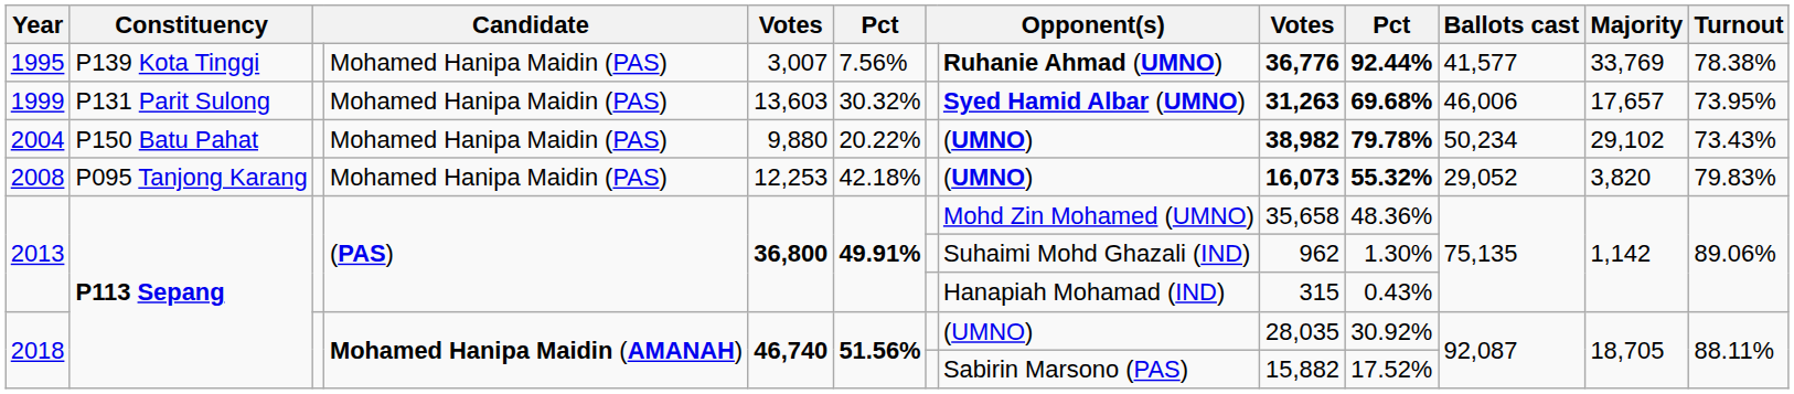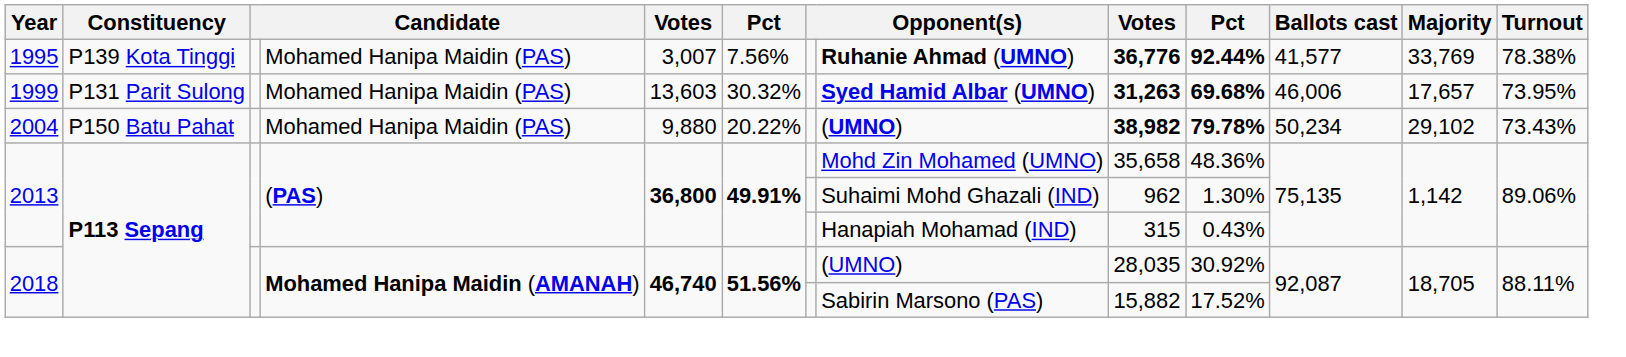 <table class="wikitable" style="margin:0.5em ; font-size:95%">
 <tr>
 <th>Year</th>
 <th>Constituency</th>
 <th colspan=2>Candidate</th>
 <th>Votes</th>
 <th>Pct</th>
 <th colspan=2>Opponent(s)</th>
 <th>Votes</th>
 <th>Pct</th>
 <th>Ballots cast</th>
 <th>Majority</th>
 <th>Turnout</th>
 </tr>
 <tr>
 <td><a href='#'>1995</a></td>
 <td>P139 <a href='#'>Kota Tinggi</a></td>
 <td></td>
 <td>Mohamed Hanipa Maidin (<a href='#'>PAS</a>)</td>
 <td align="right">3,007</td>
 <td>7.56%</td>
 <td></td>
 <td><strong>Ruhanie Ahmad</strong> (<a href='#'><strong>UMNO</strong></a>)</td>
 <td align="right"><strong>36,776</strong></td>
 <td><strong>92.44%</strong></td>
 <td>41,577</td>
 <td>33,769</td>
 <td>78.38%</td>
 </tr>
 <tr>
 <td><a href='#'>1999</a></td>
 <td>P131 <a href='#'>Parit Sulong</a></td>
 <td></td>
 <td>Mohamed Hanipa Maidin (<a href='#'>PAS</a>)</td>
 <td align="right">13,603</td>
 <td>30.32%</td>
 <td></td>
 <td><strong><a href='#'>Syed Hamid Albar</a></strong> (<a href='#'><strong>UMNO</strong></a>)</td>
 <td align="right"><strong>31,263</strong></td>
 <td><strong>69.68%</strong></td>
 <td>46,006</td>
 <td>17,657</td>
 <td>73.95%</td>
 </tr>
 <tr>
 <td><a href='#'>2004</a></td>
 <td>P150 <a href='#'>Batu Pahat</a></td>
 <td></td>
 <td>Mohamed Hanipa Maidin (<a href='#'>PAS</a>)</td>
 <td align="right">9,880</td>
 <td>20.22%</td>
 <td></td>
 <td> (<a href='#'><strong>UMNO</strong></a>)</td>
 <td align="right"><strong>38,982</strong></td>
 <td><strong>79.78%</strong></td>
 <td>50,234</td>
 <td>29,102</td>
 <td>73.43%</td>
 </tr>
 <tr>
-<td><a href='#'>2008</a></td>
-<td>P095 <a href='#'>Tanjong Karang</a></td>
-<td></td>
-<td>Mohamed Hanipa Maidin (<a href='#'>PAS</a>)</td>
-<td align="right">12,253</td>
-<td>42.18%</td>
-<td></td>
-<td> (<a href='#'><strong>UMNO</strong></a>)</td>
-<td align="right"><strong>16,073</strong></td>
-<td><strong>55.32%</strong></td>
-<td>29,052</td>
-<td>3,820</td>
-<td>79.83%</td>
-</tr>
-<tr>
 <td rowspan=3><a href='#'>2013</a></td>
 <td rowspan=7><strong>P113 <a href='#'>Sepang</a></strong></td>
 <td rowspan=3 ></td>
 <td rowspan=3> (<a href='#'><strong>PAS</strong></a>)</td>
 <td rowspan=3 align="right"><strong>36,800</strong></td>
 <td rowspan=3><strong>49.91%</strong></td>
 <td></td>
 <td><a href='#'>Mohd Zin Mohamed</a> (<a href='#'>UMNO</a>)</td>
 <td align="right">35,658</td>
 <td>48.36%</td>
 <td rowspan=3>75,135</td>
 <td rowspan=3>1,142</td>
 <td rowspan=3>89.06%</td>
 </tr>
 <tr>
 <td></td>
 <td>Suhaimi Mohd Ghazali (<a href='#'>IND</a>)</td>
 <td align="right">962</td>
 <td align="right">1.30%</td>
 </tr>
 <tr>
 <td></td>
 <td>Hanapiah Mohamad (<a href='#'>IND</a>)</td>
 <td align="right">315</td>
 <td align="right">0.43%</td>
 </tr>
 <tr>
 <td rowspan=2><a href='#'>2018</a></td>
 <td rowspan=2 ></td>
 <td rowspan=2><strong>Mohamed Hanipa Maidin</strong> (<a href='#'><strong>AMANAH</strong></a>)</td>
 <td rowspan=2 align="right"><strong>46,740</strong></td>
 <td rowspan=2><strong>51.56%</strong></td>
 <td></td>
 <td> (<a href='#'>UMNO</a>)</td>
 <td align="right">28,035</td>
 <td>30.92%</td>
 <td rowspan=2>92,087</td>
 <td rowspan=2>18,705</td>
 <td rowspan=2>88.11%</td>
 </tr>
 <tr>
 <td></td>
 <td>Sabirin Marsono (<a href='#'>PAS</a>)</td>
 <td align="right">15,882</td>
 <td>17.52%</td>
 </tr>
 </table>
